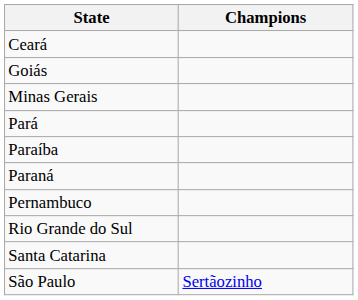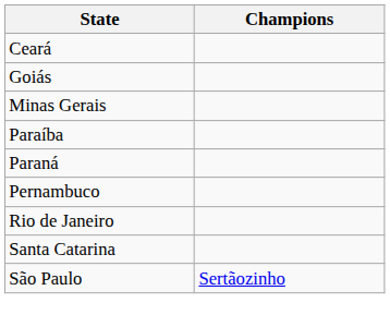 <table class="wikitable">
 <tr>
 <th width=160px>State</th>
 <th width=160px>Champions</th>
 </tr>
 <tr>
 <td> Ceará</td>
 <td></td>
 </tr>
 <tr>
 <td> Goiás</td>
 <td></td>
 </tr>
 <tr>
 <td> Minas Gerais</td>
 <td></td>
 </tr>
 <tr>
-<td> Pará</td>
-<td></td>
-</tr>
-<tr>
 <td> Paraíba</td>
 <td></td>
 </tr>
 <tr>
 <td> Paraná</td>
 <td></td>
 </tr>
 <tr>
 <td> Pernambuco</td>
 <td></td>
 </tr>
 <tr>
-<td> Rio Grande do Sul</td>
+<td> Rio de Janeiro</td>
 <td></td>
 </tr>
 <tr>
 <td> Santa Catarina</td>
 <td></td>
 </tr>
 <tr>
 <td> São Paulo</td>
 <td><a href='#'>Sertãozinho</a></td>
 </tr>
 </table>
